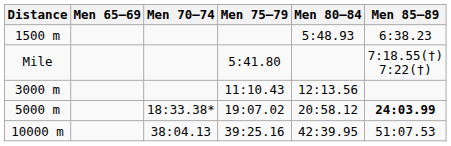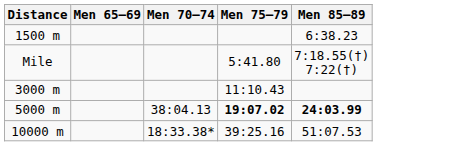 <table class="wikitable">
 <tr>
 <th>Distance</th>
 <th>Men 65–69</th>
 <th>Men 70–74</th>
 <th>Men 75–79</th>
-<th>Men 80–84</th>
 <th>Men 85–89</th>
 </tr>
 <tr align=center>
 <td>1500 m</td>
 <td></td>
 <td></td>
 <td></td>
-<td>5:48.93</td>
 <td>6:38.23</td>
 </tr>
 <tr align=center>
 <td>Mile</td>
 <td></td>
 <td></td>
 <td>5:41.80</td>
-<td></td>
 <td>7:18.55(†)<br>7:22(†)</td>
 </tr>
 <tr align=center>
 <td>3000 m</td>
 <td></td>
 <td></td>
 <td>11:10.43</td>
-<td>12:13.56</td>
 <td></td>
 </tr>
 <tr align=center>
 <td>5000 m</td>
 <td></td>
-<td>18:33.38*</td>
-<td>19:07.02</td>
-<td>20:58.12</td>
+<td>38:04.13</td>
+<td><strong>19:07.02</strong></td>
 <td><strong>24:03.99</strong></td>
 </tr>
 <tr align=center>
 <td>10000 m</td>
 <td></td>
-<td>38:04.13</td>
+<td>18:33.38*</td>
 <td>39:25.16</td>
-<td>42:39.95</td>
 <td>51:07.53</td>
 </tr>
 </table>
